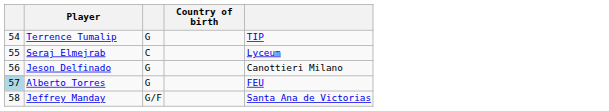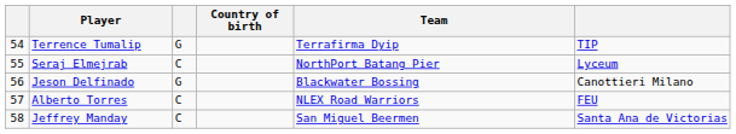 <table class="wikitable plainrowheaders" style="text-align:left; font-size:95%;">
 <tr>
 <th scope="col" style="width:20px;"></th>
 <th scope="col" style="width:150px;">Player</th>
 <th scope="col" style="width:20px;"></th>
 <th scope="col" style="width:100px;">Country of birth</th>
+<th scope="col" style="width:300px;">Team</th>
 <th scope="col"></th>
 </tr>
 <tr>
 <td align=center>54</td>
 <td><a href='#'>Terrence Tumalip</a></td>
 <td>G</td>
 <td></td>
+<td><a href='#'>Terrafirma Dyip</a></td>
 <td><a href='#'>TIP</a></td>
 </tr>
 <tr>
 <td align=center>55</td>
 <td><a href='#'>Seraj Elmejrab</a></td>
 <td>C</td>
 <td></td>
+<td><a href='#'>NorthPort Batang Pier</a></td>
 <td><a href='#'>Lyceum</a></td>
 </tr>
 <tr>
 <td align=center>56</td>
 <td><a href='#'>Jeson Delfinado</a></td>
 <td>G</td>
 <td></td>
+<td><a href='#'>Blackwater Bossing</a></td>
 <td>Canottieri Milano </td>
 </tr>
 <tr>
-<td align=center style="background: lightblue;">57</td>
+<td align=center>57</td>
 <td><a href='#'>Alberto Torres</a></td>
-<td>G</td>
+<td>C</td>
 <td></td>
+<td><a href='#'>NLEX Road Warriors</a></td>
 <td><a href='#'>FEU</a></td>
 </tr>
 <tr>
 <td align=center>58</td>
 <td><a href='#'>Jeffrey Manday</a></td>
-<td>G/F</td>
+<td>C</td>
 <td></td>
+<td><a href='#'>San Miguel Beermen</a></td>
 <td><a href='#'>Santa Ana de Victorias</a></td>
 </tr>
 </table>
